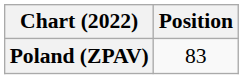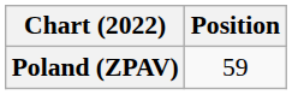 <table class="wikitable sortable plainrowheaders" style="text-align:center">
 <tr>
 <th scope="col">Chart (2022)</th>
 <th scope="col">Position</th>
 </tr>
 <tr>
 <th scope="row">Poland (ZPAV)</th>
-<td>83</td>
+<td>59</td>
 </tr>
 </table>
